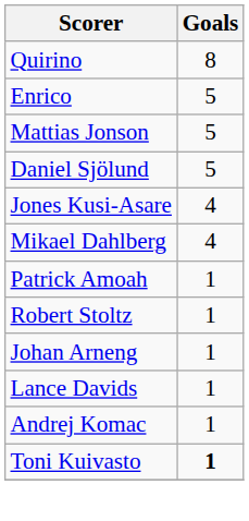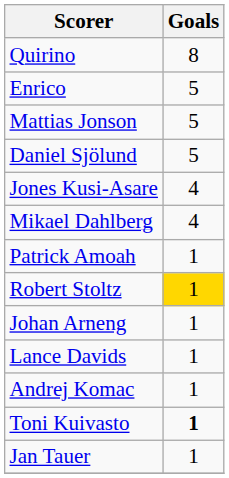 <table class="wikitable">
 <tr>
 <th>Scorer</th>
 <th>Goals</th>
 </tr>
 <tr>
 <td> <a href='#'>Quirino</a></td>
 <td align=center>8</td>
 </tr>
 <tr>
 <td> <a href='#'>Enrico</a></td>
 <td align=center>5</td>
 </tr>
 <tr>
 <td> <a href='#'>Mattias Jonson</a></td>
 <td align=center>5</td>
 </tr>
 <tr>
 <td> <a href='#'>Daniel Sjölund</a></td>
 <td align=center>5</td>
 </tr>
 <tr>
 <td> <a href='#'>Jones Kusi-Asare</a></td>
 <td align=center>4</td>
 </tr>
 <tr>
 <td> <a href='#'>Mikael Dahlberg</a></td>
 <td align=center>4</td>
 </tr>
 <tr>
 <td> <a href='#'>Patrick Amoah</a></td>
 <td align=center>1</td>
 </tr>
 <tr>
 <td> <a href='#'>Robert Stoltz</a></td>
-<td align=center>1</td>
+<td align=center style="background: gold;">1</td>
 </tr>
 <tr>
 <td> <a href='#'>Johan Arneng</a></td>
 <td align=center>1</td>
 </tr>
 <tr>
 <td> <a href='#'>Lance Davids</a></td>
 <td align=center>1</td>
 </tr>
 <tr>
 <td> <a href='#'>Andrej Komac</a></td>
 <td align=center>1</td>
 </tr>
 <tr>
 <td> <a href='#'>Toni Kuivasto</a></td>
 <td align=center><strong>1</strong></td>
 </tr>
 <tr>
+<td> <a href='#'>Jan Tauer</a></td>
+<td align=center>1</td>
+</tr>
+<tr>
 </tr>
 </table>
